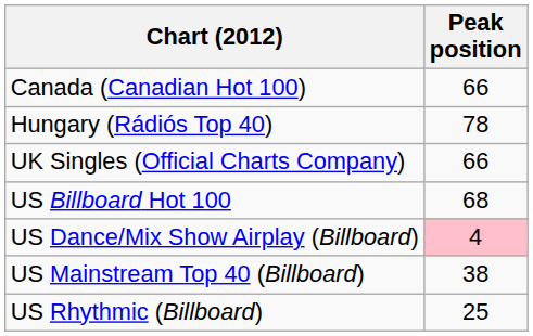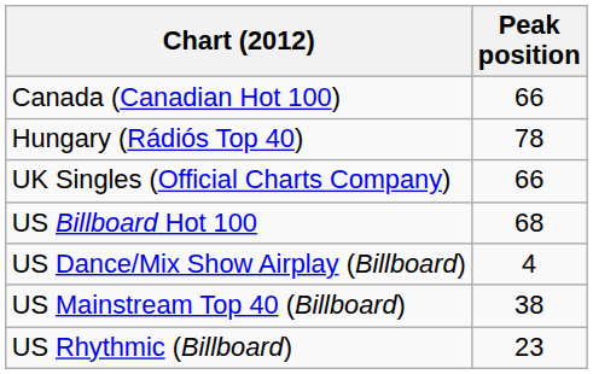 <table class="wikitable plainrowheaders">
 <tr>
 <th scope="col">Chart (2012)</th>
 <th scope="col">Peak<br>position</th>
 </tr>
 <tr>
 <td>Canada (<a href='#'>Canadian Hot 100</a>)</td>
 <td style="text-align:center;">66</td>
 </tr>
 <tr>
 <td>Hungary (<a href='#'>Rádiós Top 40</a>)</td>
 <td style="text-align:center;">78</td>
 </tr>
 <tr>
 <td>UK Singles (<a href='#'>Official Charts Company</a>)</td>
 <td align="center">66</td>
 </tr>
 <tr>
 <td>US <a href='#'><em>Billboard</em> Hot 100</a></td>
 <td style="text-align:center;">68</td>
 </tr>
 <tr>
 <td>US <a href='#'>Dance/Mix Show Airplay</a> (<em>Billboard</em>)</td>
-<td style="background: pink; text-align:center;">4</td>
+<td style="text-align:center;">4</td>
 </tr>
 <tr>
 <td>US <a href='#'>Mainstream Top 40</a> (<em>Billboard</em>)</td>
 <td style="text-align:center;">38</td>
 </tr>
 <tr>
 <td>US <a href='#'>Rhythmic</a> (<em>Billboard</em>)</td>
-<td style="text-align:center;">25</td>
+<td style="text-align:center;">23</td>
 </tr>
 </table>
